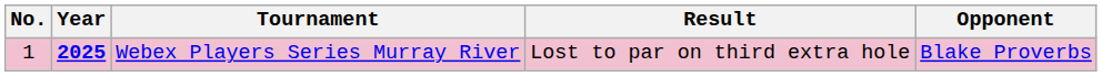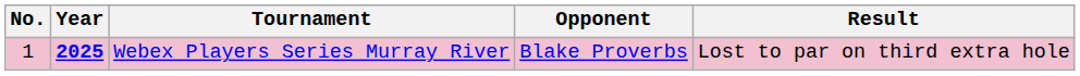 <table class="wikitable" style="font-size:95%;">
 <tr>
 <th>No.</th>
 <th>Year</th>
 <th>Tournament</th>
+<th>Opponent</th>
 <th>Result</th>
-<th>Opponent</th>
 </tr>
 <tr style="background:#F2C1D1;">
 <td align=center>1</td>
 <td><strong><a href='#'>2025</a></strong></td>
 <td><a href='#'>Webex Players Series Murray River</a></td>
+<td> <a href='#'>Blake Proverbs</a></td>
 <td>Lost to par on third extra hole</td>
-<td> <a href='#'>Blake Proverbs</a></td>
 </tr>
 </table>
